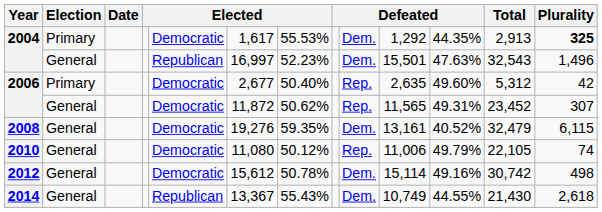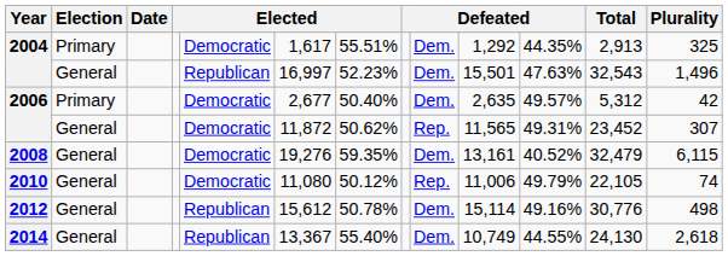 <table class=wikitable>
 <tr>
 <th>Year</th>
 <th>Election</th>
 <th>Date</th>
 <th ! colspan="4">Elected</th>
 <th ! colspan="4">Defeated</th>
 <th>Total</th>
 <th>Plurality</th>
 </tr>
 <tr>
 <th rowspan="2" valign="top">2004</th>
 <td valign="top">Primary</td>
 <td valign="top"></td>
 <td valign="top"></td>
 <td valign="top" ><a href='#'>Democratic</a></td>
 <td valign="top" align="right">1,617</td>
-<td valign="top" align="right">55.53%</td>
+<td valign="top" align="right">55.51%</td>
 <td valign="top"></td>
 <td valign="top" ><a href='#'>Dem.</a></td>
 <td valign="top" align="right">1,292</td>
 <td valign="top" align="right">44.35%</td>
 <td valign="top" align="right">2,913</td>
-<td valign="top" align="right"><strong>325</strong></td>
+<td valign="top" align="right">325</td>
 </tr>
 <tr>
 <td valign="top">General</td>
 <td valign="top"></td>
 <td valign="top"></td>
 <td valign="top" ><a href='#'>Republican</a></td>
 <td valign="top" align="right">16,997</td>
 <td valign="top" align="right">52.23%</td>
 <td valign="top"></td>
 <td valign="top" ><a href='#'>Dem.</a></td>
 <td valign="top" align="right">15,501</td>
 <td valign="top" align="right">47.63%</td>
 <td valign="top" align="right">32,543</td>
 <td valign="top" align="right">1,496</td>
 </tr>
 <tr>
 <th rowspan="2" valign="top">2006</th>
 <td valign="top">Primary</td>
 <td valign="top"></td>
 <td valign="top"></td>
 <td valign="top" ><a href='#'>Democratic</a></td>
 <td valign="top" align="right">2,677</td>
 <td valign="top" align="right">50.40%</td>
 <td valign="top"></td>
-<td valign="top" ><a href='#'>Rep.</a></td>
+<td valign="top" ><a href='#'>Dem.</a></td>
 <td valign="top" align="right">2,635</td>
-<td valign="top" align="right">49.60%</td>
+<td valign="top" align="right">49.57%</td>
 <td valign="top" align="right">5,312</td>
 <td valign="top" align="right">42</td>
 </tr>
 <tr>
 <td valign="top">General</td>
 <td valign="top"></td>
 <td valign="top"></td>
 <td valign="top" ><a href='#'>Democratic</a></td>
 <td valign="top" align="right">11,872</td>
 <td valign="top" align="right">50.62%</td>
 <td valign="top"></td>
 <td valign="top" ><a href='#'>Rep.</a></td>
 <td valign="top" align="right">11,565</td>
 <td valign="top" align="right">49.31%</td>
 <td valign="top" align="right">23,452</td>
 <td valign="top" align="right">307</td>
 </tr>
 <tr>
 <th valign="top"><a href='#'>2008</a></th>
 <td valign="top">General</td>
 <td valign="top"></td>
 <td valign="top"></td>
 <td valign="top" ><a href='#'>Democratic</a></td>
 <td valign="top" align="right">19,276</td>
 <td valign="top" align="right">59.35%</td>
 <td valign="top"></td>
 <td valign="top" ><a href='#'>Dem.</a></td>
 <td valign="top" align="right">13,161</td>
 <td valign="top" align="right">40.52%</td>
 <td valign="top" align="right">32,479</td>
 <td valign="top" align="right">6,115</td>
 </tr>
 <tr>
 <th valign="top"><a href='#'>2010</a></th>
 <td valign="top">General</td>
 <td valign="top"></td>
 <td valign="top"></td>
 <td valign="top" ><a href='#'>Democratic</a></td>
 <td valign="top" align="right">11,080</td>
 <td valign="top" align="right">50.12%</td>
 <td valign="top"></td>
 <td valign="top" ><a href='#'>Rep.</a></td>
 <td valign="top" align="right">11,006</td>
 <td valign="top" align="right">49.79%</td>
 <td valign="top" align="right">22,105</td>
 <td valign="top" align="right">74</td>
 </tr>
 <tr>
 <th valign="top"><a href='#'>2012</a></th>
 <td valign="top">General</td>
 <td valign="top"></td>
 <td valign="top"></td>
-<td valign="top" ><a href='#'>Democratic</a></td>
+<td valign="top" ><a href='#'>Republican</a></td>
 <td valign="top" align="right">15,612</td>
 <td valign="top" align="right">50.78%</td>
 <td valign="top"></td>
 <td valign="top" ><a href='#'>Dem.</a></td>
 <td valign="top" align="right">15,114</td>
 <td valign="top" align="right">49.16%</td>
-<td valign="top" align="right">30,742</td>
+<td valign="top" align="right">30,776</td>
 <td valign="top" align="right">498</td>
 </tr>
 <tr>
 <th valign="top"><a href='#'>2014</a></th>
 <td valign="top">General</td>
 <td valign="top"></td>
 <td valign="top"></td>
 <td valign="top" ><a href='#'>Republican</a></td>
 <td valign="top" align="right">13,367</td>
-<td valign="top" align="right">55.43%</td>
+<td valign="top" align="right">55.40%</td>
 <td valign="top"></td>
 <td valign="top" ><a href='#'>Dem.</a></td>
 <td valign="top" align="right">10,749</td>
 <td valign="top" align="right">44.55%</td>
-<td valign="top" align="right">21,430</td>
+<td valign="top" align="right">24,130</td>
 <td valign="top" align="right">2,618</td>
 </tr>
 </table>
